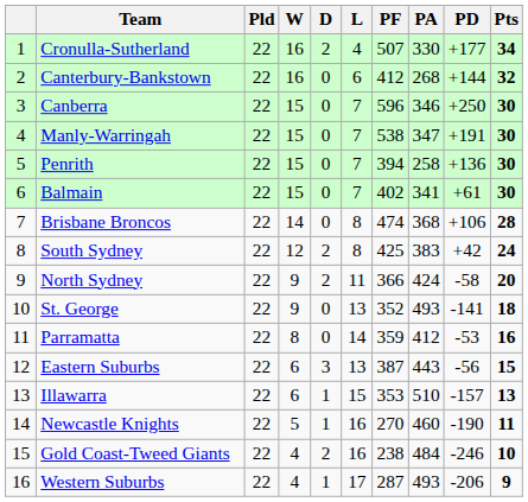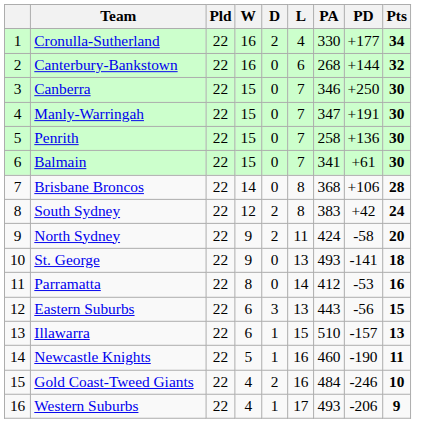 <table class="wikitable" style="text-align:center;">
 <tr>
 <th width=20 abbr="Position×"></th>
 <th width=175>Team</th>
 <th width=20 abbr="Played">Pld</th>
 <th width=20 abbr="Won">W</th>
 <th width=20 abbr="Drawn">D</th>
 <th width=20 abbr="Lost">L</th>
-<th width=20 abbr="Points for">PF</th>
 <th width=20 abbr="Points against">PA</th>
 <th width=20 abbr="Points difference">PD</th>
 <th width=20 abbr="Points">Pts</th>
 </tr>
 <tr style="background: #ccffcc;">
 <td>1</td>
 <td style="text-align:left;"> <a href='#'>Cronulla-Sutherland</a></td>
 <td>22</td>
 <td>16</td>
 <td>2</td>
 <td>4</td>
-<td>507</td>
 <td>330</td>
 <td>+177</td>
 <td><strong>34</strong></td>
 </tr>
 <tr style="background: #ccffcc;">
 <td>2</td>
 <td style="text-align:left;"> <a href='#'>Canterbury-Bankstown</a></td>
 <td>22</td>
 <td>16</td>
 <td>0</td>
 <td>6</td>
-<td>412</td>
 <td>268</td>
 <td>+144</td>
 <td><strong>32</strong></td>
 </tr>
 <tr style="background: #ccffcc;">
 <td>3</td>
 <td style="text-align:left;"> <a href='#'>Canberra</a></td>
 <td>22</td>
 <td>15</td>
 <td>0</td>
 <td>7</td>
-<td>596</td>
 <td>346</td>
 <td>+250</td>
 <td><strong>30</strong></td>
 </tr>
 <tr style="background: #ccffcc;">
 <td>4</td>
 <td style="text-align:left;"> <a href='#'>Manly-Warringah</a></td>
 <td>22</td>
 <td>15</td>
 <td>0</td>
 <td>7</td>
-<td>538</td>
 <td>347</td>
 <td>+191</td>
 <td><strong>30</strong></td>
 </tr>
 <tr style="background: #ccffcc;">
 <td>5</td>
 <td style="text-align:left;"> <a href='#'>Penrith</a></td>
 <td>22</td>
 <td>15</td>
 <td>0</td>
 <td>7</td>
-<td>394</td>
 <td>258</td>
 <td>+136</td>
 <td><strong>30</strong></td>
 </tr>
 <tr style="background: #ccffcc;">
 <td>6</td>
 <td style="text-align:left;"> <a href='#'>Balmain</a></td>
 <td>22</td>
 <td>15</td>
 <td>0</td>
 <td>7</td>
-<td>402</td>
 <td>341</td>
 <td>+61</td>
 <td><strong>30</strong></td>
 </tr>
 <tr>
 <td>7</td>
 <td style="text-align:left;"> <a href='#'>Brisbane Broncos</a></td>
 <td>22</td>
 <td>14</td>
 <td>0</td>
 <td>8</td>
-<td>474</td>
 <td>368</td>
 <td>+106</td>
 <td><strong>28</strong></td>
 </tr>
 <tr>
 <td>8</td>
 <td style="text-align:left;"> <a href='#'>South Sydney</a></td>
 <td>22</td>
 <td>12</td>
 <td>2</td>
 <td>8</td>
-<td>425</td>
 <td>383</td>
 <td>+42</td>
 <td><strong>24</strong></td>
 </tr>
 <tr>
 <td>9</td>
 <td style="text-align:left;"> <a href='#'>North Sydney</a></td>
 <td>22</td>
 <td>9</td>
 <td>2</td>
 <td>11</td>
-<td>366</td>
 <td>424</td>
 <td>-58</td>
 <td><strong>20</strong></td>
 </tr>
 <tr>
 <td>10</td>
 <td style="text-align:left;"> <a href='#'>St. George</a></td>
 <td>22</td>
 <td>9</td>
 <td>0</td>
 <td>13</td>
-<td>352</td>
 <td>493</td>
 <td>-141</td>
 <td><strong>18</strong></td>
 </tr>
 <tr>
 <td>11</td>
 <td style="text-align:left;"> <a href='#'>Parramatta</a></td>
 <td>22</td>
 <td>8</td>
 <td>0</td>
 <td>14</td>
-<td>359</td>
 <td>412</td>
 <td>-53</td>
 <td><strong>16</strong></td>
 </tr>
 <tr>
 <td>12</td>
 <td style="text-align:left;"> <a href='#'>Eastern Suburbs</a></td>
 <td>22</td>
 <td>6</td>
 <td>3</td>
 <td>13</td>
-<td>387</td>
 <td>443</td>
 <td>-56</td>
 <td><strong>15</strong></td>
 </tr>
 <tr>
 <td>13</td>
 <td style="text-align:left;"> <a href='#'>Illawarra</a></td>
 <td>22</td>
 <td>6</td>
 <td>1</td>
 <td>15</td>
-<td>353</td>
 <td>510</td>
 <td>-157</td>
 <td><strong>13</strong></td>
 </tr>
 <tr>
 <td>14</td>
 <td style="text-align:left;"> <a href='#'>Newcastle Knights</a></td>
 <td>22</td>
 <td>5</td>
 <td>1</td>
 <td>16</td>
-<td>270</td>
 <td>460</td>
 <td>-190</td>
 <td><strong>11</strong></td>
 </tr>
 <tr>
 <td>15</td>
 <td style="text-align:left;"> <a href='#'>Gold Coast-Tweed Giants</a></td>
 <td>22</td>
 <td>4</td>
 <td>2</td>
 <td>16</td>
-<td>238</td>
 <td>484</td>
 <td>-246</td>
 <td><strong>10</strong></td>
 </tr>
 <tr>
 <td>16</td>
 <td style="text-align:left;"> <a href='#'>Western Suburbs</a></td>
 <td>22</td>
 <td>4</td>
 <td>1</td>
 <td>17</td>
-<td>287</td>
 <td>493</td>
 <td>-206</td>
 <td><strong>9</strong></td>
 </tr>
 </table>
